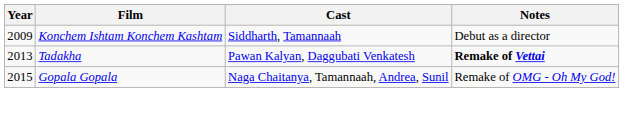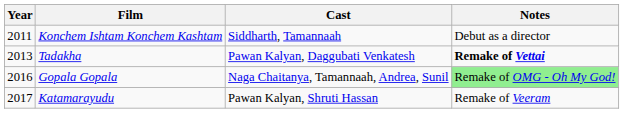 <table class="wikitable sortable" style="font-size: 95%;">
 <tr>
 <th>Year</th>
 <th>Film</th>
 <th>Cast</th>
 <th>Notes</th>
 </tr>
 <tr>
-<td>2009</td>
+<td>2011</td>
 <td><em><a href='#'>Konchem Ishtam Konchem Kashtam</a></em></td>
 <td><a href='#'>Siddharth</a>, <a href='#'>Tamannaah</a></td>
 <td>Debut as a director</td>
 </tr>
 <tr>
 <td>2013</td>
 <td><em><a href='#'>Tadakha</a></em></td>
 <td><a href='#'>Pawan Kalyan</a>, <a href='#'>Daggubati Venkatesh</a></td>
 <td><strong>Remake of <em><a href='#'>Vettai</a></em></strong></td>
 </tr>
 <tr>
-<td>2015</td>
+<td>2016</td>
 <td><em><a href='#'>Gopala Gopala</a></em></td>
 <td><a href='#'>Naga Chaitanya</a>, Tamannaah, <a href='#'>Andrea</a>, <a href='#'>Sunil</a></td>
-<td>Remake of <em><a href='#'>OMG - Oh My God!</a></em></td>
+<td style="background: lightgreen;">Remake of <em><a href='#'>OMG - Oh My God!</a></em></td>
+</tr>
+<tr>
+<td>2017</td>
+<td><em><a href='#'>Katamarayudu</a></em></td>
+<td>Pawan Kalyan, <a href='#'>Shruti Hassan</a></td>
+<td>Remake of <em><a href='#'>Veeram</a></em></td>
 </tr>
 </table>
